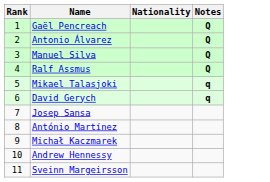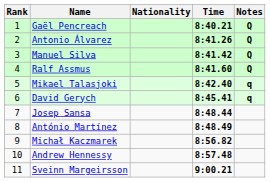 <table class="wikitable sortable" style="text-align:center">
 <tr>
 <th>Rank</th>
 <th>Name</th>
 <th>Nationality</th>
+<th>Time</th>
 <th>Notes</th>
 </tr>
 <tr bgcolor=ccffcc>
 <td>1</td>
 <td align=left><a href='#'>Gaël Pencreach</a></td>
 <td align=left></td>
+<td><strong>8:40.21</strong></td>
 <td><strong>Q</strong></td>
 </tr>
 <tr bgcolor=ccffcc>
 <td>2</td>
 <td align=left><a href='#'>Antonio Álvarez</a></td>
 <td align=left></td>
+<td><strong>8:41.26</strong></td>
 <td><strong>Q</strong></td>
 </tr>
 <tr bgcolor=ccffcc>
 <td>3</td>
 <td align=left><a href='#'>Manuel Silva</a></td>
 <td align=left></td>
+<td><strong>8:41.42</strong></td>
 <td><strong>Q</strong></td>
 </tr>
 <tr bgcolor=ccffcc>
 <td>4</td>
 <td align=left><a href='#'>Ralf Assmus</a></td>
 <td align=left></td>
+<td><strong>8:41.60</strong></td>
 <td><strong>Q</strong></td>
 </tr>
 <tr bgcolor=ddffdd>
 <td>5</td>
 <td align=left><a href='#'>Mikael Talasjoki</a></td>
 <td align=left></td>
+<td><strong>8:42.40</strong></td>
 <td><strong>q</strong></td>
 </tr>
 <tr bgcolor=ddffdd>
 <td>6</td>
 <td align=left><a href='#'>David Gerych</a></td>
 <td align=left></td>
+<td><strong>8:45.41</strong></td>
 <td><strong>q</strong></td>
 </tr>
 <tr>
 <td>7</td>
 <td align=left><a href='#'>Josep Sansa</a></td>
 <td align=left></td>
+<td><strong>8:48.44</strong></td>
 <td></td>
 </tr>
 <tr>
 <td>8</td>
 <td align=left><a href='#'>António Martínez</a></td>
 <td align=left></td>
+<td><strong>8:48.49</strong></td>
 <td></td>
 </tr>
 <tr>
 <td>9</td>
 <td align=left><a href='#'>Michał Kaczmarek</a></td>
 <td align=left></td>
+<td><strong>8:56.82</strong></td>
 <td></td>
 </tr>
 <tr>
 <td>10</td>
 <td align=left><a href='#'>Andrew Hennessy</a></td>
 <td align=left></td>
+<td><strong>8:57.48</strong></td>
 <td></td>
 </tr>
 <tr>
 <td>11</td>
 <td align=left><a href='#'>Sveinn Margeirsson</a></td>
 <td align=left></td>
+<td><strong>9:00.21</strong></td>
 <td></td>
 </tr>
 </table>
